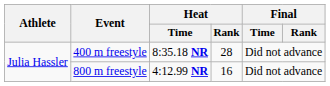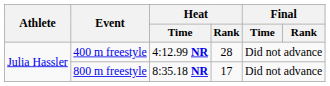 <table class=wikitable style="font-size:90%">
 <tr>
 <th rowspan="2">Athlete</th>
 <th rowspan="2">Event</th>
 <th colspan="2">Heat</th>
 <th colspan="2">Final</th>
 </tr>
 <tr style="font-size:95%">
 <th>Time</th>
 <th>Rank</th>
 <th>Time</th>
 <th>Rank</th>
 </tr>
 <tr align=center>
 <td align=left rowspan=2><a href='#'>Julia Hassler</a></td>
 <td align=left><a href='#'>400 m freestyle</a></td>
-<td>8:35.18 <strong><a href='#'>NR</a></strong></td>
+<td>4:12.99 <strong><a href='#'>NR</a></strong></td>
 <td>28</td>
 <td colspan=2>Did not advance</td>
 </tr>
 <tr align=center>
 <td align=left><a href='#'>800 m freestyle</a></td>
-<td>4:12.99 <strong><a href='#'>NR</a></strong></td>
-<td>16</td>
+<td>8:35.18 <strong><a href='#'>NR</a></strong></td>
+<td>17</td>
 <td colspan=2>Did not advance</td>
 </tr>
 </table>
